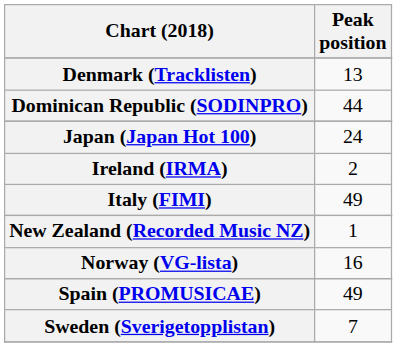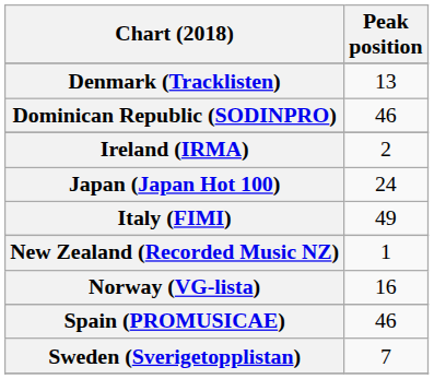 <table class="wikitable sortable plainrowheaders" style="text-align:center">
 <tr>
 <th scope="col">Chart (2018)</th>
 <th scope="col">Peak<br> position</th>
 </tr>
 <tr>
 </tr>
 <tr>
 </tr>
 <tr>
 </tr>
 <tr>
 </tr>
 <tr>
 </tr>
 <tr>
 </tr>
 <tr>
 <th scope="row">Denmark (<a href='#'>Tracklisten</a>)</th>
 <td>13</td>
 </tr>
 <tr>
 <th scope="row">Dominican Republic (<a href='#'>SODINPRO</a>)</th>
-<td>44</td>
+<td>46</td>
 </tr>
 <tr>
 </tr>
 <tr>
 </tr>
 <tr>
 </tr>
 <tr>
 </tr>
 <tr>
+<th scope="row">Ireland (<a href='#'>IRMA</a>)</th>
+<td>2</td>
+</tr>
+<tr>
 <th scope="row">Japan (<a href='#'>Japan Hot 100</a>)</th>
 <td>24</td>
-</tr>
-<tr>
-<th scope="row">Ireland (<a href='#'>IRMA</a>)</th>
-<td>2</td>
 </tr>
 <tr>
 <th scope="row">Italy (<a href='#'>FIMI</a>)</th>
 <td>49</td>
 </tr>
 <tr>
 </tr>
 <tr>
 </tr>
 <tr>
 <th scope="row">New Zealand (<a href='#'>Recorded Music NZ</a>)</th>
 <td>1</td>
 </tr>
 <tr>
 <th scope="row">Norway (<a href='#'>VG-lista</a>)</th>
 <td>16</td>
 </tr>
 <tr>
 </tr>
 <tr>
 </tr>
 <tr>
 </tr>
 <tr>
 <th scope="row">Spain (<a href='#'>PROMUSICAE</a>)</th>
-<td>49</td>
+<td>46</td>
 </tr>
 <tr>
 <th scope="row">Sweden (<a href='#'>Sverigetopplistan</a>)</th>
 <td>7</td>
 </tr>
 <tr>
 </tr>
 <tr>
 </tr>
 <tr>
 </tr>
 <tr>
 </tr>
 <tr>
 </tr>
 </table>
